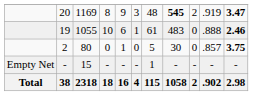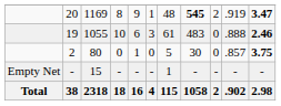 <table class="wikitable sortable">
 <tr align="center">
 </tr>
 <tr align="center" bgcolor="">
 <td></td>
 <td>20</td>
 <td>1169</td>
 <td>8</td>
 <td>9</td>
-<td>3</td>
+<td>1</td>
 <td>48</td>
 <td><strong>545</strong></td>
 <td>2</td>
 <td>.919</td>
 <td><strong>3.47</strong></td>
 </tr>
 <tr align="center" bgcolor="f0f0f0">
 <td></td>
 <td>19</td>
 <td>1055</td>
 <td>10</td>
 <td>6</td>
-<td>1</td>
+<td>3</td>
 <td>61</td>
 <td>483</td>
 <td>0</td>
 <td>.888</td>
 <td><strong>2.46</strong></td>
 </tr>
 <tr align="center" bgcolor="">
 <td></td>
 <td>2</td>
 <td>80</td>
 <td>0</td>
 <td>1</td>
 <td>0</td>
 <td>5</td>
 <td>30</td>
 <td>0</td>
 <td>.857</td>
 <td><strong>3.75</strong></td>
 </tr>
 <tr align="center" bgcolor="f0f0f0">
 <td>Empty Net</td>
 <td>-</td>
 <td>15</td>
 <td>-</td>
 <td>-</td>
 <td>-</td>
 <td>1</td>
 <td>-</td>
 <td>-</td>
 <td>-</td>
 <td>-</td>
 </tr>
 <tr>
 <th>Total</th>
 <th>38</th>
 <th>2318</th>
 <th>18</th>
 <th>16</th>
 <th>4</th>
 <th>115</th>
 <th>1058</th>
 <th>2</th>
 <th>.902</th>
 <th>2.98</th>
 </tr>
 </table>
